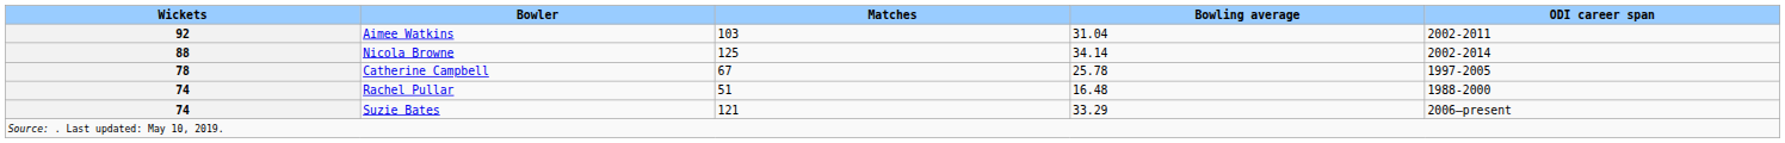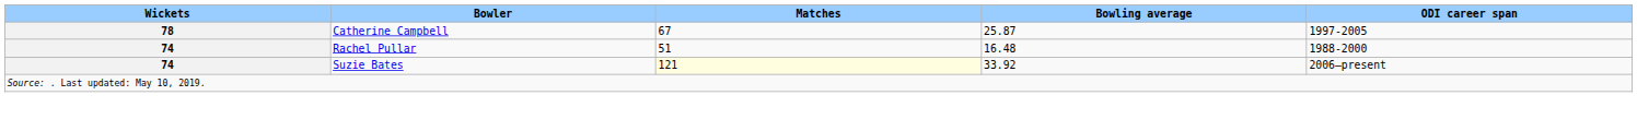 <table style="width:100%;" class="wikitable">
 <tr>
 <th scope="col" style="background:#9cf; width:20%;">Wickets</th>
 <th scope="col" style="background:#9cf; width:20%;">Bowler</th>
 <th scope="col" style="background:#9cf; width:20%;">Matches</th>
 <th scope="col" style="background:#9cf; width:20%;">Bowling average</th>
 <th scope="col" style="background:#9cf; width:20%;">ODI career span</th>
 </tr>
 <tr>
-<th scope="row">92</th>
-<td><a href='#'>Aimee Watkins</a></td>
-<td>103</td>
-<td>31.04</td>
-<td>2002-2011</td>
-</tr>
-<tr>
-<th scope="row">88</th>
-<td><a href='#'>Nicola Browne</a></td>
-<td>125</td>
-<td>34.14</td>
-<td>2002-2014</td>
-</tr>
-<tr>
 <th scope="row">78</th>
 <td><a href='#'>Catherine Campbell</a></td>
 <td>67</td>
-<td>25.78</td>
+<td>25.87</td>
 <td>1997-2005</td>
 </tr>
 <tr>
 <th scope="row">74</th>
 <td><a href='#'>Rachel Pullar</a></td>
 <td>51</td>
 <td>16.48</td>
 <td>1988-2000</td>
 </tr>
 <tr>
 <th scope="row">74</th>
 <td><a href='#'>Suzie Bates</a></td>
-<td>121</td>
-<td>33.29</td>
+<td style="background: lightyellow;">121</td>
+<td>33.92</td>
 <td>2006–present</td>
 </tr>
 <tr>
 <td colspan="5"><small><em>Source: </em>. Last updated: May 10, 2019.</small></td>
 </tr>
 </table>
